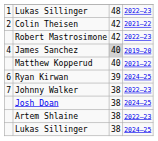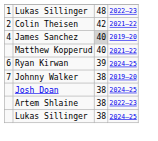 <table class="wikitable">
 <tr>
 </tr>
 <tr>
 <td>1</td>
 <td>Lukas Sillinger</td>
 <td>48</td>
 <td style="font-size:80%;"><a href='#'>2022–23</a></td>
 </tr>
 <tr>
 <td>2</td>
 <td>Colin Theisen</td>
 <td>42</td>
 <td style="font-size:80%;"><a href='#'>2021–22</a></td>
-</tr>
-<tr>
-<td></td>
-<td>Robert Mastrosimone</td>
-<td>42</td>
-<td style="font-size:80%;"><a href='#'>2022–23</a></td>
 </tr>
 <tr>
 <td>4</td>
 <td>James Sanchez</td>
 <td style="background: lightgrey;">40</td>
 <td style="font-size:80%;"><a href='#'>2019–20</a></td>
 </tr>
 <tr>
 <td></td>
 <td>Matthew Kopperud</td>
 <td>40</td>
 <td style="font-size:80%;"><a href='#'>2021–22</a></td>
 </tr>
 <tr>
 <td>6</td>
 <td>Ryan Kirwan</td>
 <td>39</td>
 <td style="font-size:80%;"><a href='#'>2024–25</a></td>
 </tr>
 <tr>
 <td>7</td>
 <td>Johnny Walker</td>
 <td>38</td>
-<td style="font-size:80%;"><a href='#'>2022–23</a></td>
+<td style="font-size:80%;"><a href='#'>2019–20</a></td>
 </tr>
 <tr>
 <td></td>
 <td><a href='#'>Josh Doan</a></td>
 <td>38</td>
 <td style="font-size:80%;"><a href='#'>2024–25</a></td>
 </tr>
 <tr>
 <td></td>
 <td>Artem Shlaine</td>
 <td>38</td>
 <td style="font-size:80%;"><a href='#'>2022–23</a></td>
 </tr>
 <tr>
 <td></td>
 <td>Lukas Sillinger</td>
 <td>38</td>
 <td style="font-size:80%;"><a href='#'>2024–25</a></td>
 </tr>
 </table>
